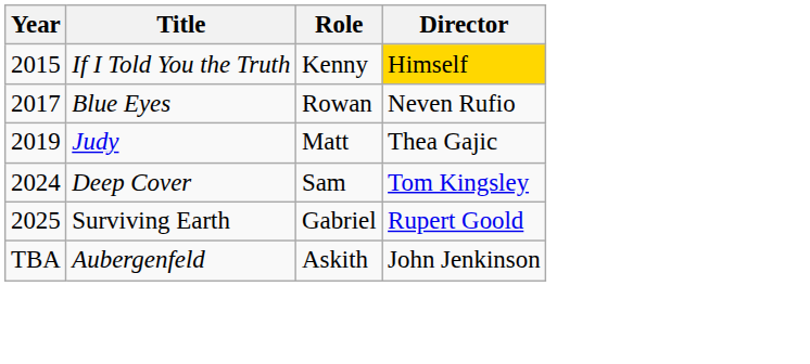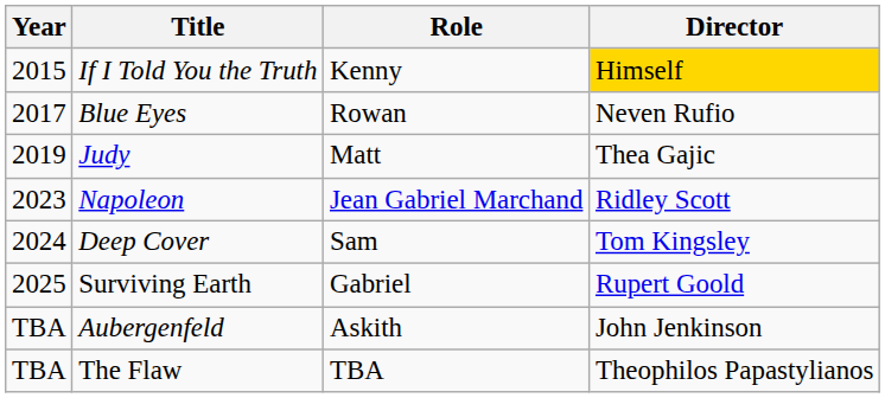 <table class="wikitable">
 <tr>
 <th>Year</th>
 <th>Title</th>
 <th>Role</th>
 <th>Director</th>
 </tr>
 <tr>
 <td>2015</td>
 <td><em>If I Told You the Truth</em></td>
 <td>Kenny</td>
 <td style="background: gold;">Himself</td>
 </tr>
 <tr>
 <td>2017</td>
 <td><em>Blue Eyes</em></td>
 <td>Rowan</td>
 <td>Neven Rufio</td>
 </tr>
 <tr>
 <td>2019</td>
 <td><em><a href='#'>Judy</a></em></td>
 <td>Matt</td>
 <td>Thea Gajic</td>
 </tr>
 <tr>
+<td>2023</td>
+<td><em><a href='#'>Napoleon</a></em></td>
+<td><a href='#'>Jean Gabriel Marchand</a></td>
+<td><a href='#'>Ridley Scott</a></td>
+</tr>
+<tr>
 <td>2024</td>
 <td><em>Deep Cover</em></td>
 <td>Sam</td>
 <td><a href='#'>Tom Kingsley</a></td>
 </tr>
 <tr>
 <td>2025</td>
 <td>Surviving Earth</td>
 <td>Gabriel</td>
 <td><a href='#'>Rupert Goold</a></td>
 </tr>
 <tr>
 <td>TBA</td>
 <td><em>Aubergenfeld</em></td>
 <td>Askith</td>
 <td>John Jenkinson</td>
 </tr>
+<tr>
+<td>TBA</td>
+<td>The Flaw</td>
+<td>TBA</td>
+<td>Theophilos Papastylianos</td>
+</tr>
 </table>
